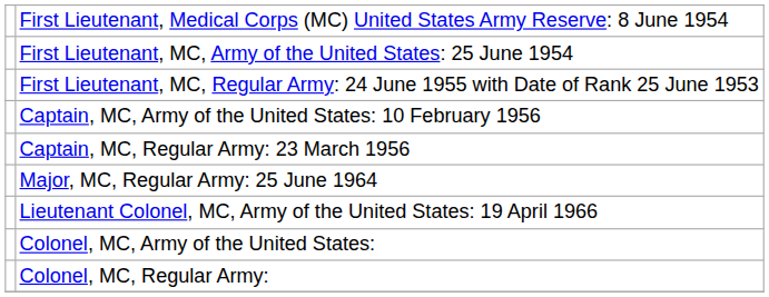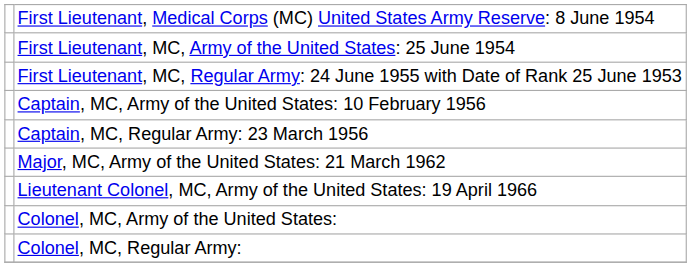 <table class="wikitable" style="background:white;margin:1em auto">
 <tr>
 <td align="center"></td>
 <td><a href='#'>First Lieutenant</a>, <a href='#'>Medical Corps</a> (MC) <a href='#'>United States Army Reserve</a>: 8 June 1954 </td>
 </tr>
 <tr>
 <td align="center"></td>
 <td><a href='#'>First Lieutenant</a>, MC, <a href='#'>Army of the United States</a>: 25 June 1954 </td>
 </tr>
 <tr>
 <td align="center"></td>
 <td><a href='#'>First Lieutenant</a>, MC, <a href='#'>Regular Army</a>: 24 June 1955 with Date of Rank 25 June 1953 </td>
 </tr>
 <tr>
 <td align="center"></td>
 <td><a href='#'>Captain</a>, MC, Army of the United States: 10 February 1956 </td>
 </tr>
 <tr>
 <td align="center"></td>
 <td><a href='#'>Captain</a>, MC, Regular Army: 23 March 1956 </td>
 </tr>
 <tr>
 <td align="center"></td>
-<td><a href='#'>Major</a>, MC, Regular Army: 25 June 1964 </td>
+<td><a href='#'>Major</a>, MC, Army of the United States: 21 March 1962 </td>
 </tr>
 <tr>
 <td align="center"></td>
 <td><a href='#'>Lieutenant Colonel</a>, MC, Army of the United States: 19 April 1966 </td>
 </tr>
 <tr>
 <td align="center"></td>
 <td><a href='#'>Colonel</a>, MC, Army of the United States:</td>
 </tr>
 <tr>
 <td align="center"></td>
 <td><a href='#'>Colonel</a>, MC, Regular Army:</td>
 </tr>
 <tr>
 </tr>
 </table>
